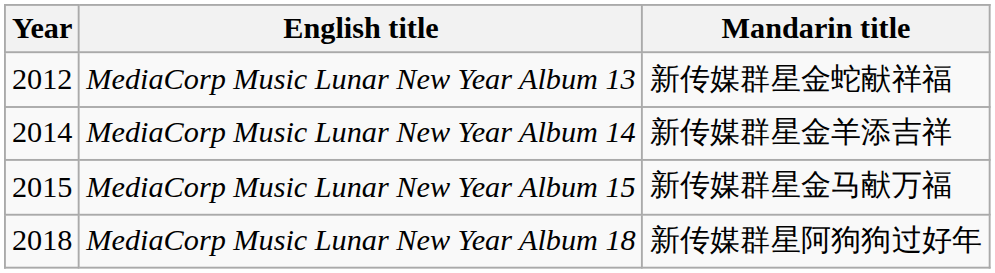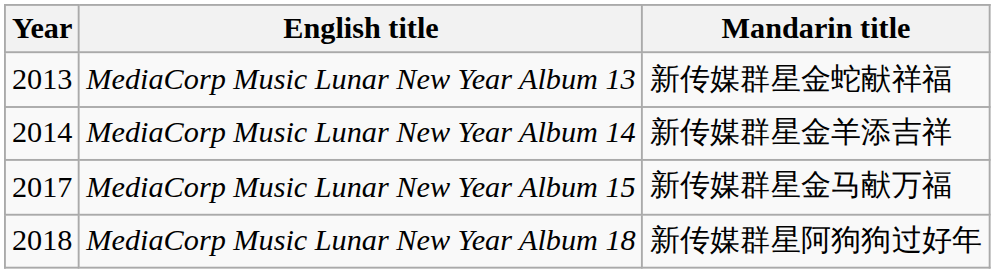 <table class="wikitable sortable">
 <tr>
 <th>Year</th>
 <th>English title</th>
 <th>Mandarin title</th>
 </tr>
 <tr>
-<td>2012</td>
+<td>2013</td>
 <td><em>MediaCorp Music Lunar New Year Album 13</em></td>
 <td>新传媒群星金蛇献祥福</td>
 </tr>
 <tr>
 <td>2014</td>
 <td><em>MediaCorp Music Lunar New Year Album 14</em></td>
 <td>新传媒群星金羊添吉祥</td>
 </tr>
 <tr>
-<td>2015</td>
+<td>2017</td>
 <td><em>MediaCorp Music Lunar New Year Album 15</em></td>
 <td>新传媒群星金马献万福</td>
 </tr>
 <tr>
 <td>2018</td>
 <td><em>MediaCorp Music Lunar New Year Album 18</em></td>
 <td>新传媒群星阿狗狗过好年</td>
 </tr>
 </table>
